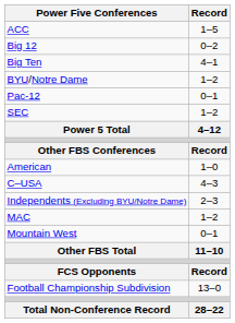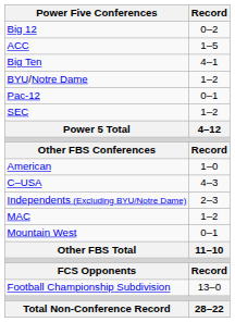 <table class="wikitable">
 <tr>
 <th>Power Five Conferences</th>
 <th>Record</th>
 </tr>
 <tr>
+<td><a href='#'>Big 12</a></td>
+<td align=center>0–2</td>
+</tr>
+<tr>
 <td><a href='#'>ACC</a></td>
 <td align=center>1–5</td>
-</tr>
-<tr>
-<td><a href='#'>Big 12</a></td>
-<td align=center>0–2</td>
 </tr>
 <tr>
 <td><a href='#'>Big Ten</a></td>
 <td align=center>4–1</td>
 </tr>
 <tr>
 <td><a href='#'>BYU</a>/<a href='#'>Notre Dame</a></td>
 <td align=center>1–2</td>
 </tr>
 <tr>
 <td><a href='#'>Pac-12</a></td>
 <td align=center>0–1</td>
 </tr>
 <tr>
 <td><a href='#'>SEC</a></td>
 <td align=center>1–2</td>
 </tr>
 <tr>
 <th>Power 5 Total</th>
 <th>4–12</th>
 </tr>
 <tr>
 <th colspan="2" style="background:lightgrey;"></th>
 </tr>
 <tr>
 <th>Other FBS Conferences</th>
 <th>Record</th>
 </tr>
 <tr>
 <td><a href='#'>American</a></td>
 <td align=center>1–0</td>
 </tr>
 <tr>
 <td><a href='#'>C–USA</a></td>
 <td align=center>4–3</td>
 </tr>
 <tr>
 <td><a href='#'>Independents <small>(Excluding BYU/Notre Dame)</small></a></td>
 <td align=center>2–3</td>
 </tr>
 <tr>
 <td><a href='#'>MAC</a></td>
 <td align=center>1–2</td>
 </tr>
 <tr>
 <td><a href='#'>Mountain West</a></td>
 <td align=center>0–1</td>
 </tr>
 <tr>
 <th>Other FBS Total</th>
 <th>11–10</th>
 </tr>
 <tr>
 <th colspan="2" style="background:lightgrey;"></th>
 </tr>
 <tr>
 <th>FCS Opponents</th>
 <th>Record</th>
 </tr>
 <tr>
 <td><a href='#'>Football Championship Subdivision</a></td>
 <td align=center>13–0</td>
 </tr>
 <tr>
 <th colspan="2" style="background:lightgrey;"></th>
 </tr>
 <tr>
 <th>Total Non-Conference Record</th>
 <th>28–22</th>
 </tr>
 </table>
